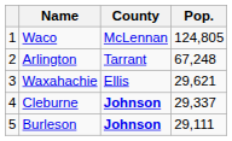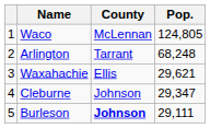 <table class="wikitable sortable">
 <tr>
 <th></th>
 <th>Name</th>
 <th>County</th>
 <th>Pop.</th>
 </tr>
 <tr>
 <td>1</td>
 <td><a href='#'>Waco</a></td>
 <td><a href='#'>McLennan</a></td>
 <td>124,805</td>
 </tr>
 <tr>
 <td>2</td>
 <td><a href='#'>Arlington</a></td>
 <td><a href='#'>Tarrant</a></td>
-<td>67,248</td>
+<td>68,248</td>
 </tr>
 <tr>
 <td>3</td>
 <td><a href='#'>Waxahachie</a></td>
 <td><a href='#'>Ellis</a></td>
 <td>29,621</td>
 </tr>
 <tr>
 <td>4</td>
 <td><a href='#'>Cleburne</a></td>
-<td><strong><a href='#'>Johnson</a></strong></td>
-<td>29,337</td>
+<td><a href='#'>Johnson</a></td>
+<td>29,347</td>
 </tr>
 <tr>
 <td>5</td>
 <td><a href='#'>Burleson</a></td>
 <td><strong><a href='#'>Johnson</a></strong></td>
 <td>29,111</td>
 </tr>
 </table>
